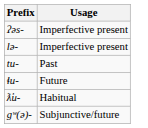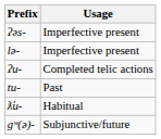 <table class="wikitable">
 <tr>
 <th>Prefix</th>
 <th>Usage</th>
 </tr>
 <tr>
 <td><em>ʔəs-</em></td>
 <td>Imperfective present</td>
 </tr>
 <tr>
 <td><em>lə-</em></td>
 <td>Imperfective present</td>
 </tr>
 <tr>
+<td><em>ʔu-</em></td>
+<td>Completed telic actions</td>
+</tr>
+<tr>
 <td><em>tu-</em></td>
 <td>Past</td>
-</tr>
-<tr>
-<td><em>ɬu-</em></td>
-<td>Future</td>
 </tr>
 <tr>
 <td><em>ƛ̕u-</em></td>
 <td>Habitual</td>
 </tr>
 <tr>
 <td><em>gʷ(ə)-</em></td>
 <td>Subjunctive/future</td>
 </tr>
 </table>
